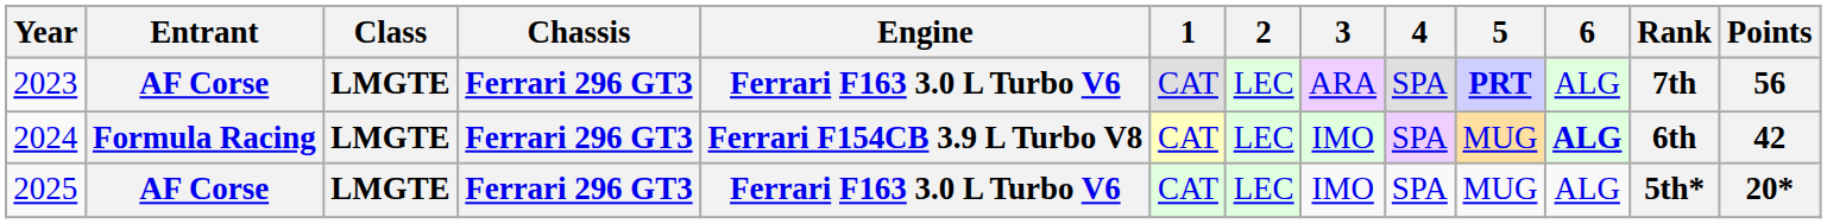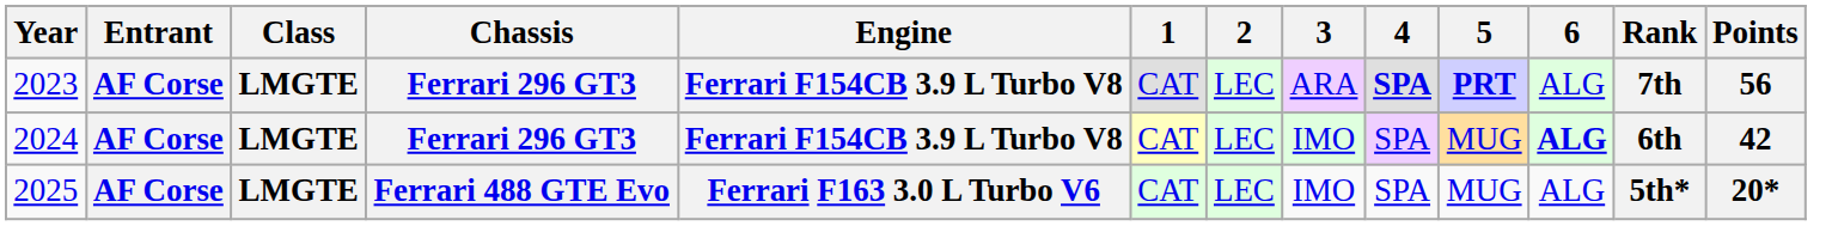 <table class="wikitable" style="text-align:center; font-size:85%">
 <tr>
 <th>Year</th>
 <th>Entrant</th>
 <th>Class</th>
 <th>Chassis</th>
 <th>Engine</th>
 <th>1</th>
 <th>2</th>
 <th>3</th>
 <th>4</th>
 <th>5</th>
 <th>6</th>
 <th>Rank</th>
 <th>Points</th>
 </tr>
 <tr>
 <td><a href='#'>2023</a></td>
 <th nowrap><a href='#'>AF Corse</a></th>
 <th>LMGTE</th>
 <th nowrap><a href='#'>Ferrari 296 GT3</a></th>
-<th nowrap><a href='#'>Ferrari</a> <a href='#'>F163</a> 3.0 L Turbo <a href='#'>V6</a></th>
+<th nowrap><a href='#'>Ferrari F154CB</a> 3.9 L Turbo V8</th>
 <td style="background:#DFDFDF;"><a href='#'>CAT</a><br></td>
 <td style="background:#DFFFDF;"><a href='#'>LEC</a><br></td>
 <td style="background:#EFCFFF;"><a href='#'>ARA</a><br></td>
-<td style="background:#DFDFDF;"><a href='#'>SPA</a><br></td>
+<td style="background:#DFDFDF;"><strong><a href='#'>SPA</a><br></strong></td>
 <td style="background:#CFCFFF;"><strong><a href='#'>PRT</a><br></strong></td>
 <td style="background:#DFFFDF;"><a href='#'>ALG</a><br></td>
 <th>7th</th>
 <th>56</th>
 </tr>
 <tr>
 <td><a href='#'>2024</a></td>
-<th nowrap><a href='#'>Formula Racing</a></th>
+<th nowrap><a href='#'>AF Corse</a></th>
 <th>LMGTE</th>
 <th nowrap><a href='#'>Ferrari 296 GT3</a></th>
 <th nowrap><a href='#'>Ferrari F154CB</a> 3.9 L Turbo V8</th>
 <td style="background:#FFFFBF;"><a href='#'>CAT</a><br></td>
 <td style="background:#DFFFDF;"><a href='#'>LEC</a><br></td>
 <td style="background:#DFFFDF;"><a href='#'>IMO</a><br></td>
 <td style="background:#EFCFFF;"><a href='#'>SPA</a><br></td>
 <td style="background:#FFDF9F;"><a href='#'>MUG</a><br></td>
 <td style="background:#DFFFDF;"><strong><a href='#'>ALG</a><br></strong></td>
 <th>6th</th>
 <th>42</th>
 </tr>
 <tr>
 <td><a href='#'>2025</a></td>
 <th nowrap><a href='#'>AF Corse</a></th>
 <th>LMGTE</th>
-<th nowrap><a href='#'>Ferrari 296 GT3</a></th>
+<th nowrap><a href='#'>Ferrari 488 GTE Evo</a></th>
 <th nowrap><a href='#'>Ferrari</a> <a href='#'>F163</a> 3.0 L Turbo <a href='#'>V6</a></th>
 <td style="background:#DFFFDF;"><a href='#'>CAT</a><br></td>
 <td style="background:#DFFFDF;"><a href='#'>LEC</a><br></td>
 <td style="background:#;"><a href='#'>IMO</a><br></td>
 <td style="background:#;"><a href='#'>SPA</a><br></td>
 <td style="background:#;"><a href='#'>MUG</a><br></td>
 <td style="background:#;"><a href='#'>ALG</a><br></td>
 <th>5th*</th>
 <th>20*</th>
 </tr>
 </table>
